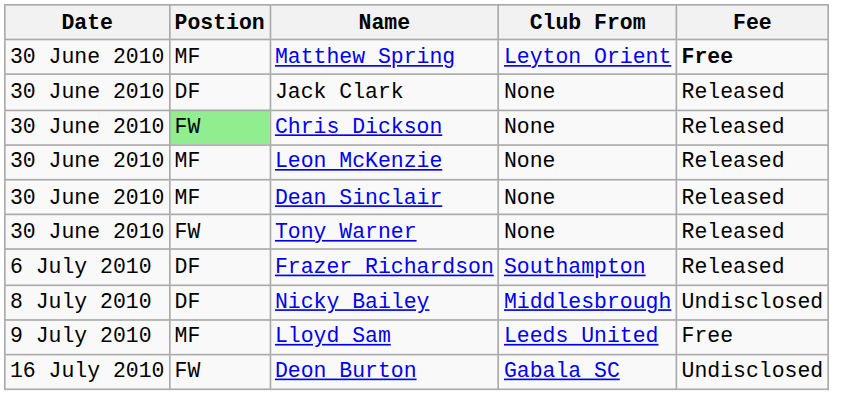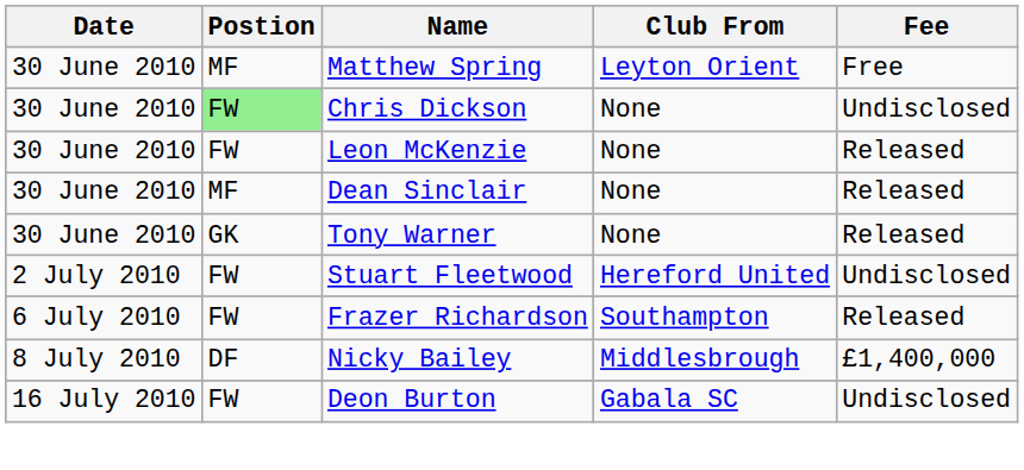 <table class="wikitable">
 <tr>
 <th>Date</th>
 <th>Postion</th>
 <th>Name</th>
 <th>Club From</th>
 <th>Fee</th>
 </tr>
 <tr>
 <td>30 June 2010</td>
 <td>MF</td>
 <td><a href='#'>Matthew Spring</a></td>
 <td><a href='#'>Leyton Orient</a></td>
-<td><strong>Free</strong></td>
-</tr>
-<tr>
-<td>30 June 2010</td>
-<td>DF</td>
-<td>Jack Clark</td>
-<td>None</td>
-<td>Released</td>
+<td>Free</td>
 </tr>
 <tr>
 <td>30 June 2010</td>
 <td style="background: lightgreen;">FW</td>
 <td><a href='#'>Chris Dickson</a></td>
 <td>None</td>
-<td>Released</td>
+<td>Undisclosed</td>
 </tr>
 <tr>
 <td>30 June 2010</td>
-<td>MF</td>
+<td>FW</td>
 <td><a href='#'>Leon McKenzie</a></td>
 <td>None</td>
 <td>Released</td>
 </tr>
 <tr>
 <td>30 June 2010</td>
 <td>MF</td>
 <td><a href='#'>Dean Sinclair</a></td>
 <td>None</td>
 <td>Released</td>
 </tr>
 <tr>
 <td>30 June 2010</td>
-<td>FW</td>
+<td>GK</td>
 <td><a href='#'>Tony Warner</a></td>
 <td>None</td>
 <td>Released</td>
 </tr>
 <tr>
+<td>2 July 2010</td>
+<td>FW</td>
+<td><a href='#'>Stuart Fleetwood</a></td>
+<td><a href='#'>Hereford United</a></td>
+<td>Undisclosed</td>
+</tr>
+<tr>
 <td>6 July 2010</td>
-<td>DF</td>
+<td>FW</td>
 <td><a href='#'>Frazer Richardson</a></td>
 <td><a href='#'>Southampton</a></td>
 <td>Released</td>
 </tr>
 <tr>
 <td>8 July 2010</td>
 <td>DF</td>
 <td><a href='#'>Nicky Bailey</a></td>
 <td><a href='#'>Middlesbrough</a></td>
-<td>Undisclosed</td>
-</tr>
-<tr>
-<td>9 July 2010</td>
-<td>MF</td>
-<td><a href='#'>Lloyd Sam</a></td>
-<td><a href='#'>Leeds United</a></td>
-<td>Free</td>
+<td>£1,400,000</td>
 </tr>
 <tr>
 <td>16 July 2010</td>
 <td>FW</td>
 <td><a href='#'>Deon Burton</a></td>
 <td><a href='#'>Gabala SC</a></td>
 <td>Undisclosed</td>
 </tr>
 </table>
